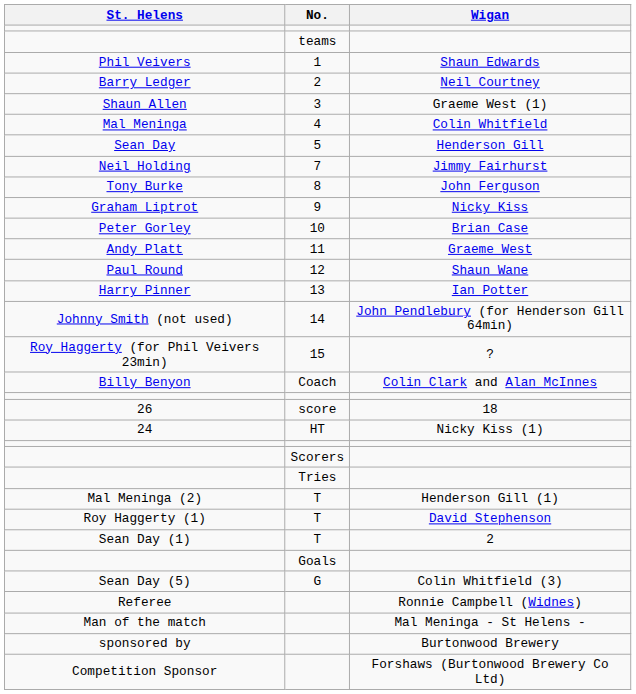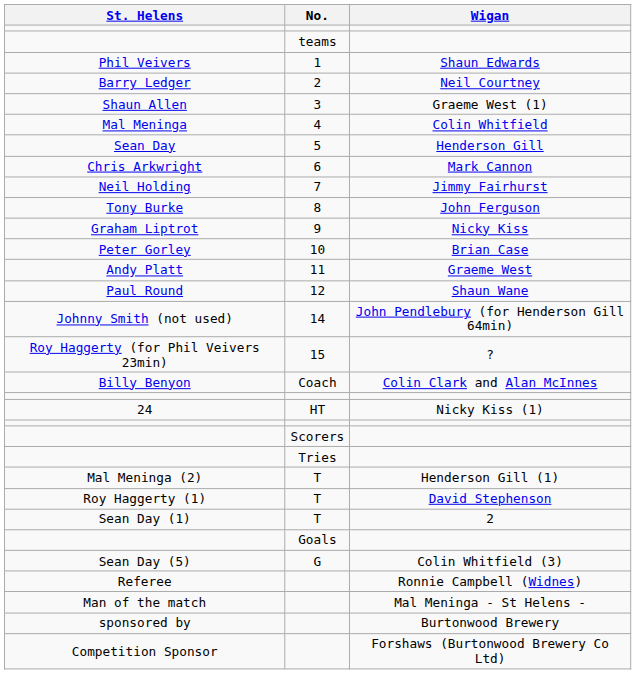 <table class="wikitable" style="text-align:center;">
 <tr>
 <th width=280 abbr=winner><a href='#'>St. Helens</a></th>
 <th width=60 abbr="Number">No.</th>
 <th width=280 abbr=runner-up><a href='#'>Wigan</a></th>
 </tr>
 <tr>
 <td></td>
 <td></td>
 <td></td>
 </tr>
 <tr>
 <td></td>
 <td>teams</td>
 <td></td>
 </tr>
 <tr>
 <td><a href='#'>Phil Veivers</a></td>
 <td>1</td>
 <td><a href='#'>Shaun Edwards</a></td>
 </tr>
 <tr>
 <td><a href='#'>Barry Ledger</a></td>
 <td>2</td>
 <td><a href='#'>Neil Courtney</a></td>
 </tr>
 <tr>
 <td><a href='#'>Shaun Allen</a></td>
 <td>3</td>
 <td>Graeme West (1)</td>
 </tr>
 <tr>
 <td><a href='#'>Mal Meninga</a></td>
 <td>4</td>
 <td><a href='#'>Colin Whitfield</a></td>
 </tr>
 <tr>
 <td><a href='#'>Sean Day</a></td>
 <td>5</td>
 <td><a href='#'>Henderson Gill</a></td>
 </tr>
 <tr>
+<td><a href='#'>Chris Arkwright</a></td>
+<td>6</td>
+<td><a href='#'>Mark Cannon</a></td>
+</tr>
+<tr>
 <td><a href='#'>Neil Holding</a></td>
 <td>7</td>
 <td><a href='#'>Jimmy Fairhurst</a></td>
 </tr>
 <tr>
 <td><a href='#'>Tony Burke</a></td>
 <td>8</td>
 <td><a href='#'>John Ferguson</a></td>
 </tr>
 <tr>
 <td><a href='#'>Graham Liptrot</a></td>
 <td>9</td>
 <td><a href='#'>Nicky Kiss</a></td>
 </tr>
 <tr>
 <td><a href='#'>Peter Gorley</a></td>
 <td>10</td>
 <td><a href='#'>Brian Case</a></td>
 </tr>
 <tr>
 <td><a href='#'>Andy Platt</a></td>
 <td>11</td>
 <td><a href='#'>Graeme West</a></td>
 </tr>
 <tr>
 <td><a href='#'>Paul Round</a></td>
 <td>12</td>
 <td><a href='#'>Shaun Wane</a></td>
 </tr>
 <tr>
-<td><a href='#'>Harry Pinner</a></td>
-<td>13</td>
-<td><a href='#'>Ian Potter</a></td>
-</tr>
-<tr>
 <td><a href='#'>Johnny Smith</a> (not used)</td>
 <td>14</td>
 <td><a href='#'>John Pendlebury</a> (for Henderson Gill 64min)</td>
 </tr>
 <tr>
 <td><a href='#'>Roy Haggerty</a> (for Phil Veivers 23min)</td>
 <td>15</td>
 <td>?</td>
 </tr>
 <tr>
 <td><a href='#'>Billy Benyon</a></td>
 <td>Coach</td>
 <td><a href='#'>Colin Clark</a> and <a href='#'>Alan McInnes</a></td>
 </tr>
 <tr>
 <td></td>
 <td></td>
 <td></td>
-</tr>
-<tr>
-<td>26</td>
-<td>score</td>
-<td>18</td>
 </tr>
 <tr>
 <td>24</td>
 <td>HT</td>
 <td>Nicky Kiss (1)</td>
 </tr>
 <tr>
 <td></td>
 <td></td>
 <td></td>
 </tr>
 <tr>
 <td></td>
 <td>Scorers</td>
 <td></td>
 </tr>
 <tr>
 <td></td>
 <td>Tries</td>
 <td></td>
 </tr>
 <tr>
 <td>Mal Meninga (2)</td>
 <td>T</td>
 <td>Henderson Gill (1)</td>
 </tr>
 <tr>
 <td>Roy Haggerty (1)</td>
 <td>T</td>
 <td><a href='#'>David Stephenson</a></td>
 </tr>
 <tr>
 <td>Sean Day (1)</td>
 <td>T</td>
 <td>2</td>
 </tr>
 <tr>
 <td></td>
 <td>Goals</td>
 <td></td>
 </tr>
 <tr>
 <td>Sean Day (5)</td>
 <td>G</td>
 <td>Colin Whitfield (3)</td>
 </tr>
 <tr>
 <td>Referee</td>
 <td></td>
 <td>Ronnie Campbell (<a href='#'>Widnes</a>)</td>
 </tr>
 <tr>
 <td>Man of the match</td>
 <td></td>
 <td>Mal Meninga - St Helens - </td>
 </tr>
 <tr>
 <td>sponsored by</td>
 <td></td>
 <td>Burtonwood Brewery</td>
 </tr>
 <tr>
 <td>Competition Sponsor</td>
 <td></td>
 <td>Forshaws (Burtonwood Brewery Co Ltd)</td>
 </tr>
 </table>
